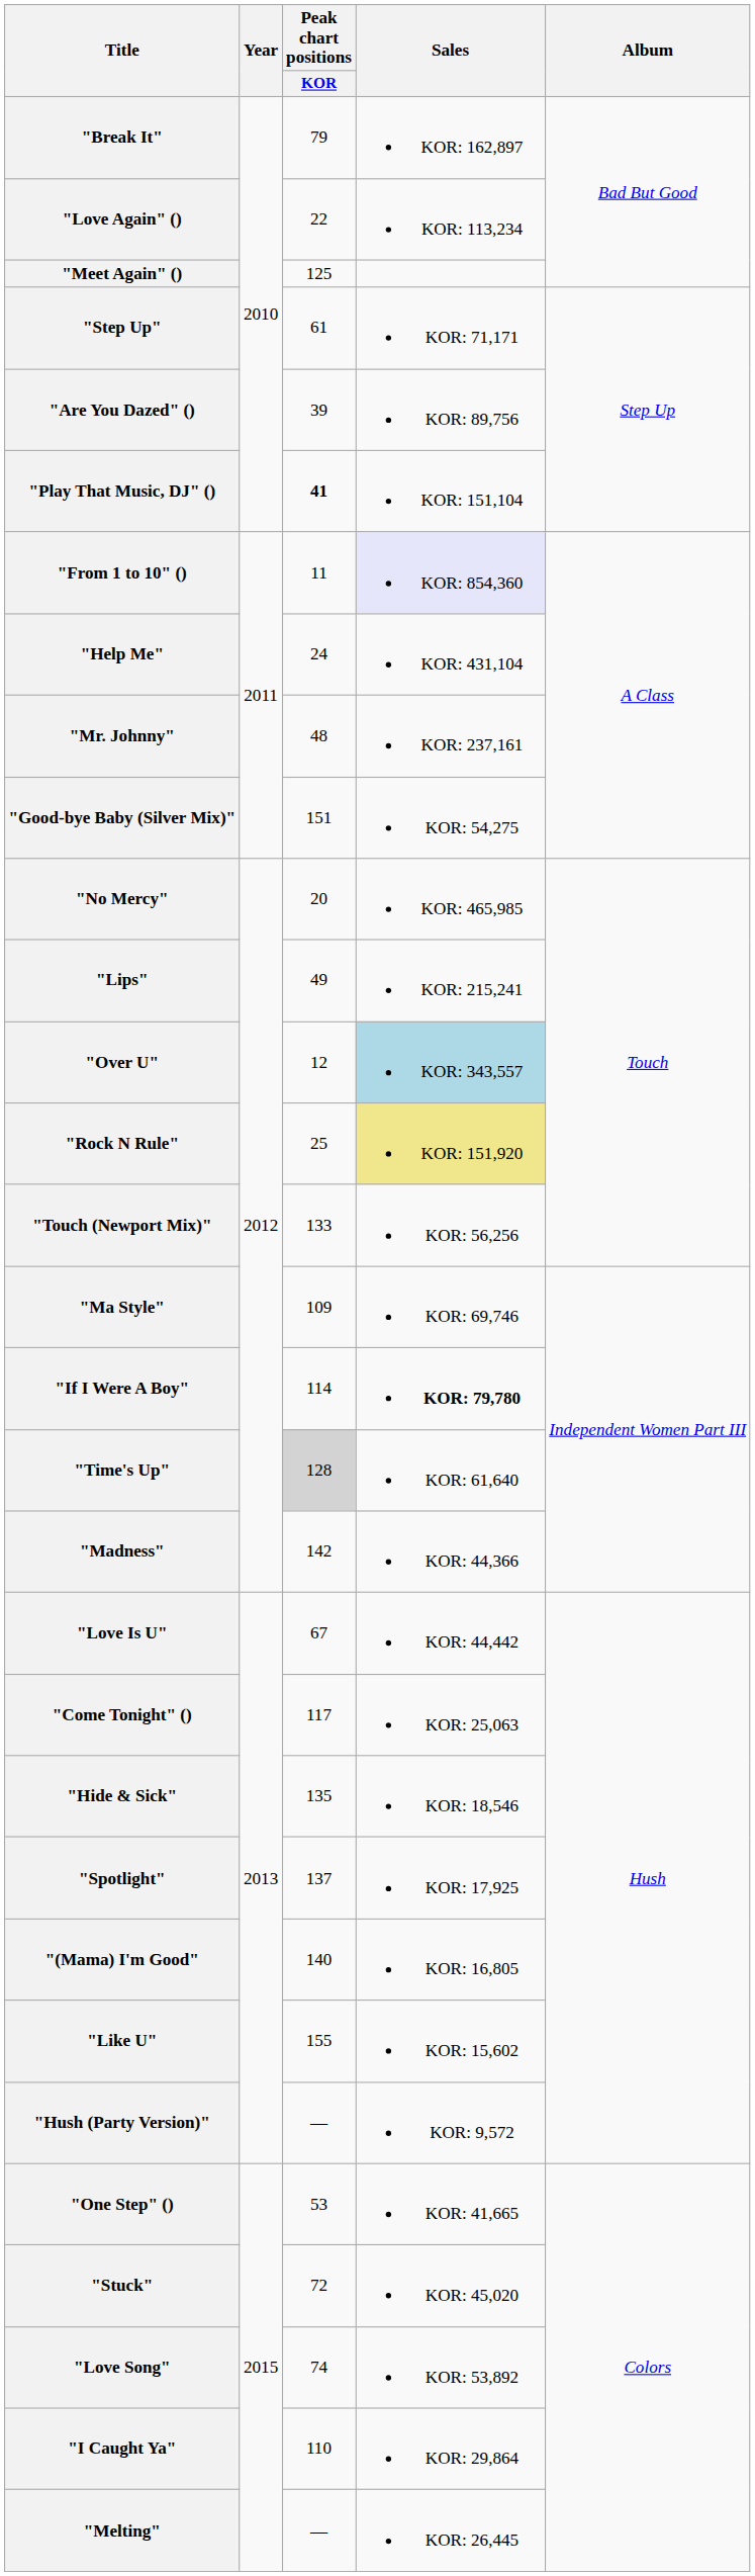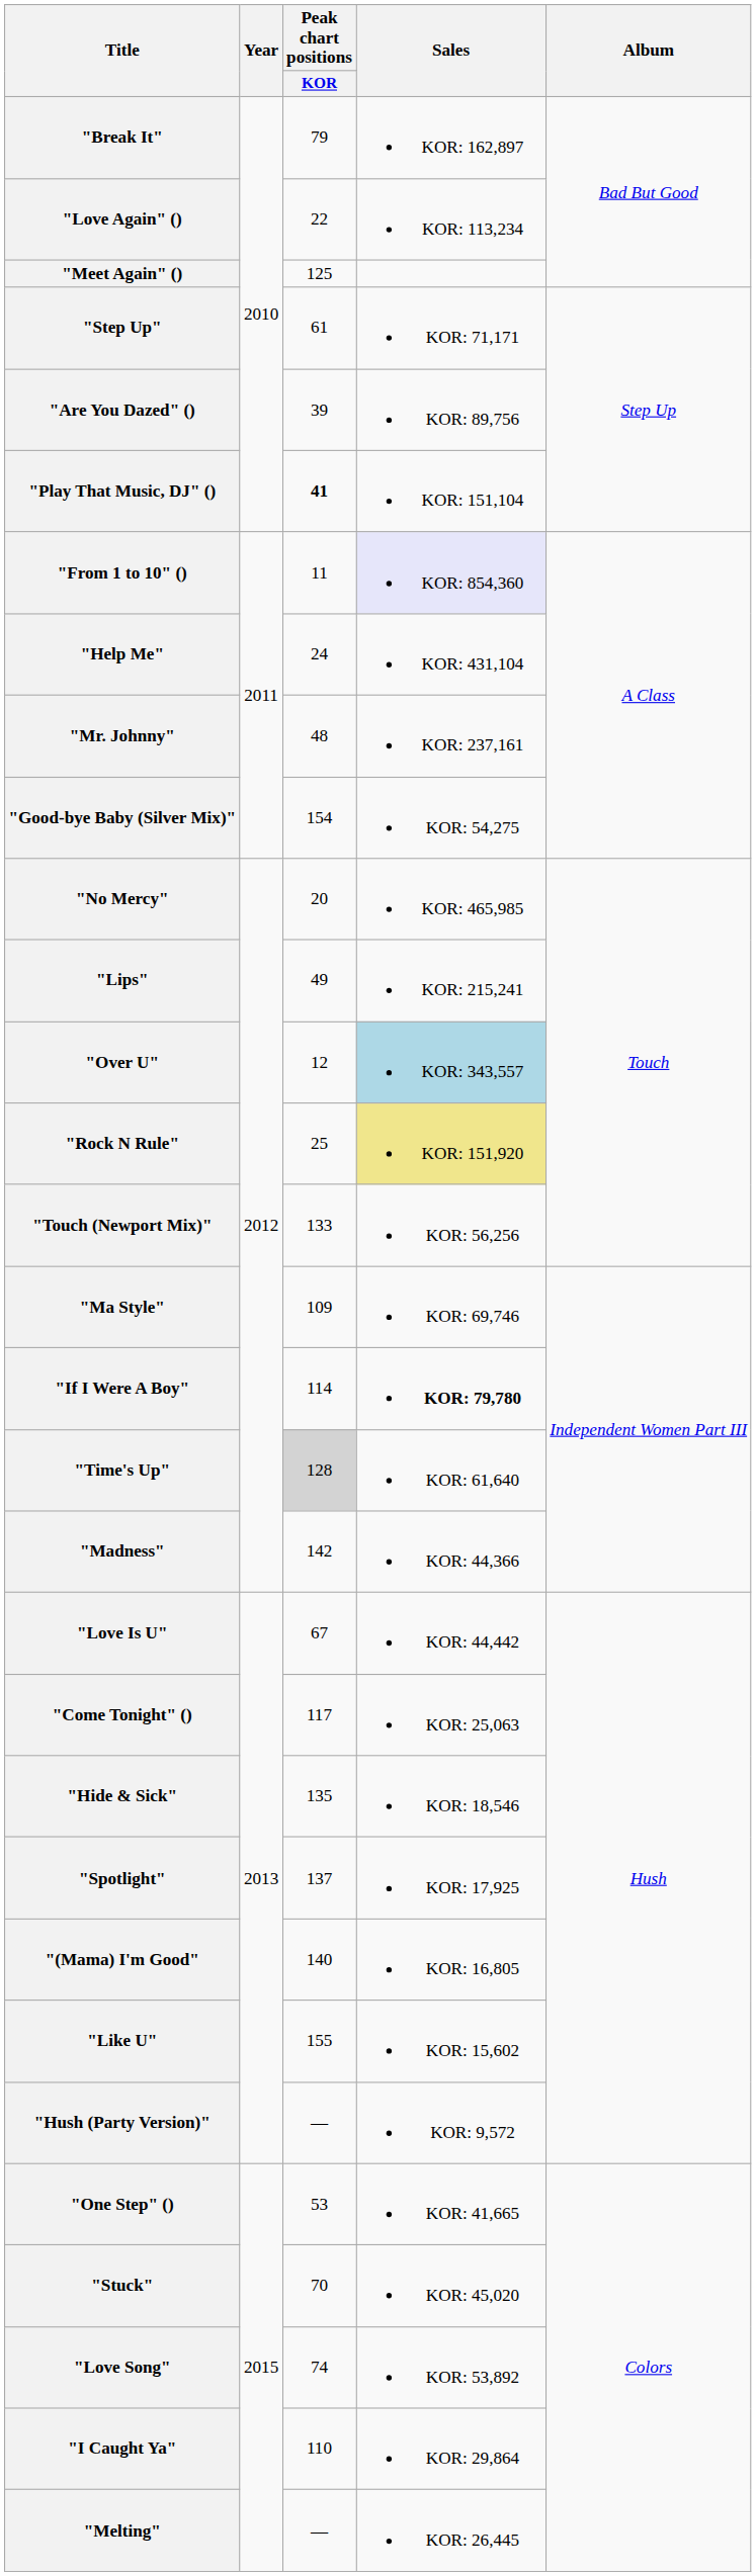 <table class="wikitable plainrowheaders" style="text-align:center;">
 <tr>
 <th scope="col" rowspan="2">Title</th>
 <th scope="col" rowspan="2">Year</th>
 <th scope="col" colspan="1">Peak<br>chart<br>positions</th>
 <th scope="col" rowspan="2" style="width:10.5em;">Sales</th>
 <th scope="col" rowspan="2">Album</th>
 </tr>
 <tr>
 <th scope="col" style="width:3em;font-size:90%"><a href='#'>KOR</a><br></th>
 </tr>
 <tr>
 <th scope="row">"Break It"</th>
 <td rowspan="6">2010</td>
 <td>79</td>
 <td><br><ul><li>KOR: 162,897</li></ul></td>
 <td rowspan="3"><em><a href='#'>Bad But Good</a></em></td>
 </tr>
 <tr>
 <th scope="row">"Love Again" ()</th>
 <td>22</td>
 <td><br><ul><li>KOR: 113,234</li></ul></td>
 </tr>
 <tr>
 <th scope="row">"Meet Again" ()</th>
 <td>125</td>
 <td></td>
 </tr>
 <tr>
 <th scope="row">"Step Up"</th>
 <td>61</td>
 <td><br><ul><li>KOR: 71,171</li></ul></td>
 <td rowspan="3"><em><a href='#'>Step Up</a></em></td>
 </tr>
 <tr>
 <th scope="row">"Are You Dazed" ()</th>
 <td>39</td>
 <td><br><ul><li>KOR: 89,756</li></ul></td>
 </tr>
 <tr>
 <th scope="row">"Play That Music, DJ" ()</th>
 <td><strong>41</strong></td>
 <td><br><ul><li>KOR: 151,104</li></ul></td>
 </tr>
 <tr>
 <th scope="row">"From 1 to 10" ()</th>
 <td rowspan="4">2011</td>
 <td>11</td>
 <td style="background: lavender;"><br><ul><li>KOR: 854,360</li></ul></td>
 <td rowspan="4"><em><a href='#'>A Class</a></em></td>
 </tr>
 <tr>
 <th scope="row">"Help Me"</th>
 <td>24</td>
 <td><br><ul><li>KOR: 431,104</li></ul></td>
 </tr>
 <tr>
 <th scope="row">"Mr. Johnny"</th>
 <td>48</td>
 <td><br><ul><li>KOR: 237,161</li></ul></td>
 </tr>
 <tr>
 <th scope="row">"Good-bye Baby (Silver Mix)"</th>
-<td>151</td>
+<td>154</td>
 <td><br><ul><li>KOR: 54,275</li></ul></td>
 </tr>
 <tr>
 <th scope="row">"No Mercy"</th>
 <td rowspan="9">2012</td>
 <td>20</td>
 <td><br><ul><li>KOR: 465,985</li></ul></td>
 <td rowspan="5"><em><a href='#'>Touch</a></em></td>
 </tr>
 <tr>
 <th scope="row">"Lips"</th>
 <td>49</td>
 <td><br><ul><li>KOR: 215,241</li></ul></td>
 </tr>
 <tr>
 <th scope="row">"Over U"</th>
 <td>12</td>
 <td style="background: lightblue;"><br><ul><li>KOR: 343,557</li></ul></td>
 </tr>
 <tr>
 <th scope="row">"Rock N Rule"</th>
 <td>25</td>
 <td style="background: khaki;"><br><ul><li>KOR: 151,920</li></ul></td>
 </tr>
 <tr>
 <th scope="row">"Touch (Newport Mix)"</th>
 <td>133</td>
 <td><br><ul><li>KOR: 56,256</li></ul></td>
 </tr>
 <tr>
 <th scope="row">"Ma Style"</th>
 <td>109</td>
 <td><br><ul><li>KOR: 69,746</li></ul></td>
 <td rowspan="4"><em><a href='#'>Independent Women Part III</a></em></td>
 </tr>
 <tr>
 <th scope="row">"If I Were A Boy"</th>
 <td>114</td>
 <td><strong><br><ul><li>KOR: 79,780</li></ul></strong></td>
 </tr>
 <tr>
 <th scope="row">"Time's Up"</th>
 <td style="background: lightgrey;">128</td>
 <td><br><ul><li>KOR: 61,640</li></ul></td>
 </tr>
 <tr>
 <th scope="row">"Madness"</th>
 <td>142</td>
 <td><br><ul><li>KOR: 44,366</li></ul></td>
 </tr>
 <tr>
 <th scope="row">"Love Is U"</th>
 <td rowspan="7">2013</td>
 <td>67</td>
 <td><br><ul><li>KOR: 44,442</li></ul></td>
 <td rowspan="7"><em><a href='#'>Hush</a></em></td>
 </tr>
 <tr>
 <th scope="row">"Come Tonight" ()</th>
 <td>117</td>
 <td><br><ul><li>KOR: 25,063</li></ul></td>
 </tr>
 <tr>
 <th scope="row">"Hide & Sick"</th>
 <td>135</td>
 <td><br><ul><li>KOR: 18,546</li></ul></td>
 </tr>
 <tr>
 <th scope="row">"Spotlight"</th>
 <td>137</td>
 <td><br><ul><li>KOR: 17,925</li></ul></td>
 </tr>
 <tr>
 <th scope="row">"(Mama) I'm Good"</th>
 <td>140</td>
 <td><br><ul><li>KOR: 16,805</li></ul></td>
 </tr>
 <tr>
 <th scope="row">"Like U"</th>
 <td>155</td>
 <td><br><ul><li>KOR: 15,602</li></ul></td>
 </tr>
 <tr>
 <th scope="row">"Hush (Party Version)"</th>
 <td>—</td>
 <td><br><ul><li>KOR: 9,572</li></ul></td>
 </tr>
 <tr>
 <th scope="row">"One Step" ()</th>
 <td rowspan="5">2015</td>
 <td>53</td>
 <td><br><ul><li>KOR: 41,665</li></ul></td>
 <td rowspan="5"><em><a href='#'>Colors</a></em></td>
 </tr>
 <tr>
 <th scope="row">"Stuck"</th>
-<td>72</td>
+<td>70</td>
 <td><br><ul><li>KOR: 45,020</li></ul></td>
 </tr>
 <tr>
 <th scope="row">"Love Song"</th>
 <td>74</td>
 <td><br><ul><li>KOR: 53,892</li></ul></td>
 </tr>
 <tr>
 <th scope="row">"I Caught Ya"</th>
 <td>110</td>
 <td><br><ul><li>KOR: 29,864</li></ul></td>
 </tr>
 <tr>
 <th scope="row">"Melting" </th>
 <td>—</td>
 <td><br><ul><li>KOR: 26,445</li></ul></td>
 </tr>
 </table>
